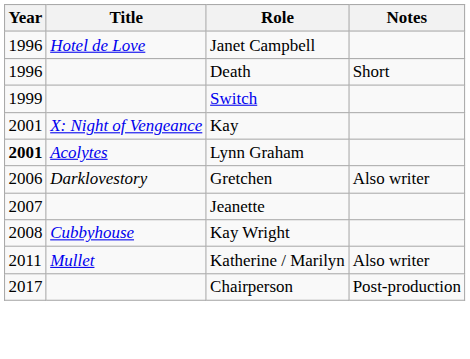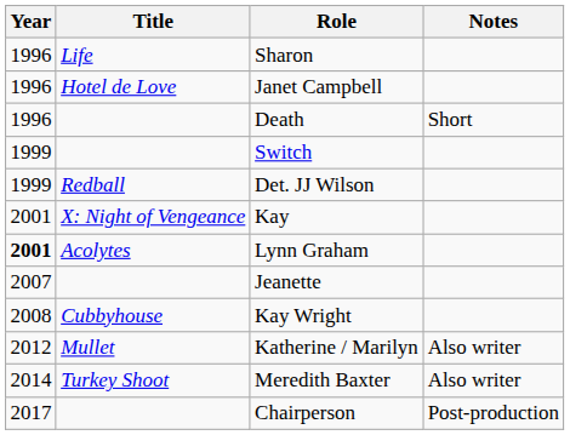 <table class="wikitable sortable">
 <tr>
 <th>Year</th>
 <th>Title</th>
 <th>Role</th>
 <th class="unsortable">Notes</th>
+</tr>
+<tr>
+<td>1996</td>
+<td><em><a href='#'>Life</a></em></td>
+<td>Sharon</td>
+<td></td>
 </tr>
 <tr>
 <td>1996</td>
 <td><em><a href='#'>Hotel de Love</a></em></td>
 <td>Janet Campbell</td>
 <td></td>
 </tr>
 <tr>
 <td>1996</td>
 <td><em></em></td>
 <td>Death</td>
 <td>Short</td>
 </tr>
 <tr>
 <td>1999</td>
 <td><em></em></td>
 <td><a href='#'>Switch</a></td>
 <td></td>
 </tr>
 <tr>
+<td>1999</td>
+<td><em><a href='#'>Redball</a></em></td>
+<td>Det. JJ Wilson</td>
+<td></td>
+</tr>
+<tr>
 <td>2001</td>
 <td><em><a href='#'>X: Night of Vengeance</a></em></td>
 <td>Kay</td>
 <td></td>
 </tr>
 <tr>
 <td><strong>2001</strong></td>
 <td><em><a href='#'>Acolytes</a></em></td>
 <td>Lynn Graham</td>
 <td></td>
-</tr>
-<tr>
-<td>2006</td>
-<td><em>Darklovestory</em></td>
-<td>Gretchen</td>
-<td>Also writer</td>
 </tr>
 <tr>
 <td>2007</td>
 <td><em></em></td>
 <td>Jeanette</td>
 <td></td>
 </tr>
 <tr>
 <td>2008</td>
 <td><em><a href='#'>Cubbyhouse</a></em></td>
 <td>Kay Wright</td>
 <td></td>
 </tr>
 <tr>
-<td>2011</td>
+<td>2012</td>
 <td><em><a href='#'>Mullet</a></em></td>
 <td>Katherine / Marilyn</td>
+<td>Also writer</td>
+</tr>
+<tr>
+<td>2014</td>
+<td><em><a href='#'>Turkey Shoot</a></em></td>
+<td>Meredith Baxter</td>
 <td>Also writer</td>
 </tr>
 <tr>
 <td>2017</td>
 <td><em></em></td>
 <td>Chairperson</td>
 <td>Post-production</td>
 </tr>
 </table>
